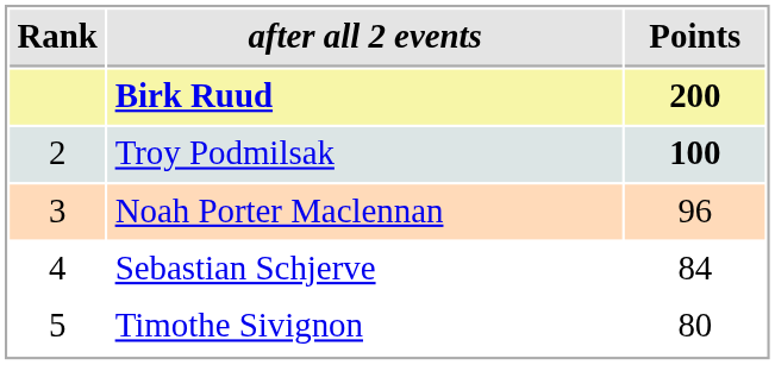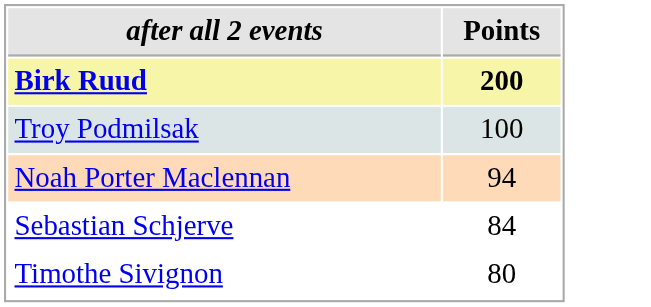 <table cellspacing="1" cellpadding="3" style="border:1px solid #AAAAAA;font-size:86%">
 <tr style="background-color: #E4E4E4;">
-<th style="border-bottom:1px solid #AAAAAA; width: 10px;">Rank</th>
 <th style="border-bottom:1px solid #AAAAAA; width: 200px;"><em>after all 2 events</em></th>
 <th style="border-bottom:1px solid #AAAAAA; width: 50px;">Points</th>
 </tr>
 <tr style="background:#f7f6a8;">
-<td align=center></td>
 <td> <strong><a href='#'>Birk Ruud</a></strong></td>
 <td align=center><strong>200</strong></td>
 </tr>
 <tr style="background:#dce5e5;">
-<td align=center>2</td>
 <td> <a href='#'>Troy Podmilsak</a></td>
-<td align=center><strong>100</strong></td>
+<td align=center>100</td>
 </tr>
 <tr style="background:#ffdab9;">
-<td align=center>3</td>
 <td> <a href='#'>Noah Porter Maclennan</a></td>
-<td align=center>96</td>
+<td align=center>94</td>
 </tr>
 <tr>
-<td align=center>4</td>
 <td> <a href='#'>Sebastian Schjerve</a></td>
 <td align=center>84</td>
 </tr>
 <tr>
-<td align=center>5</td>
 <td> <a href='#'>Timothe Sivignon</a></td>
 <td align=center>80</td>
 </tr>
 </table>
